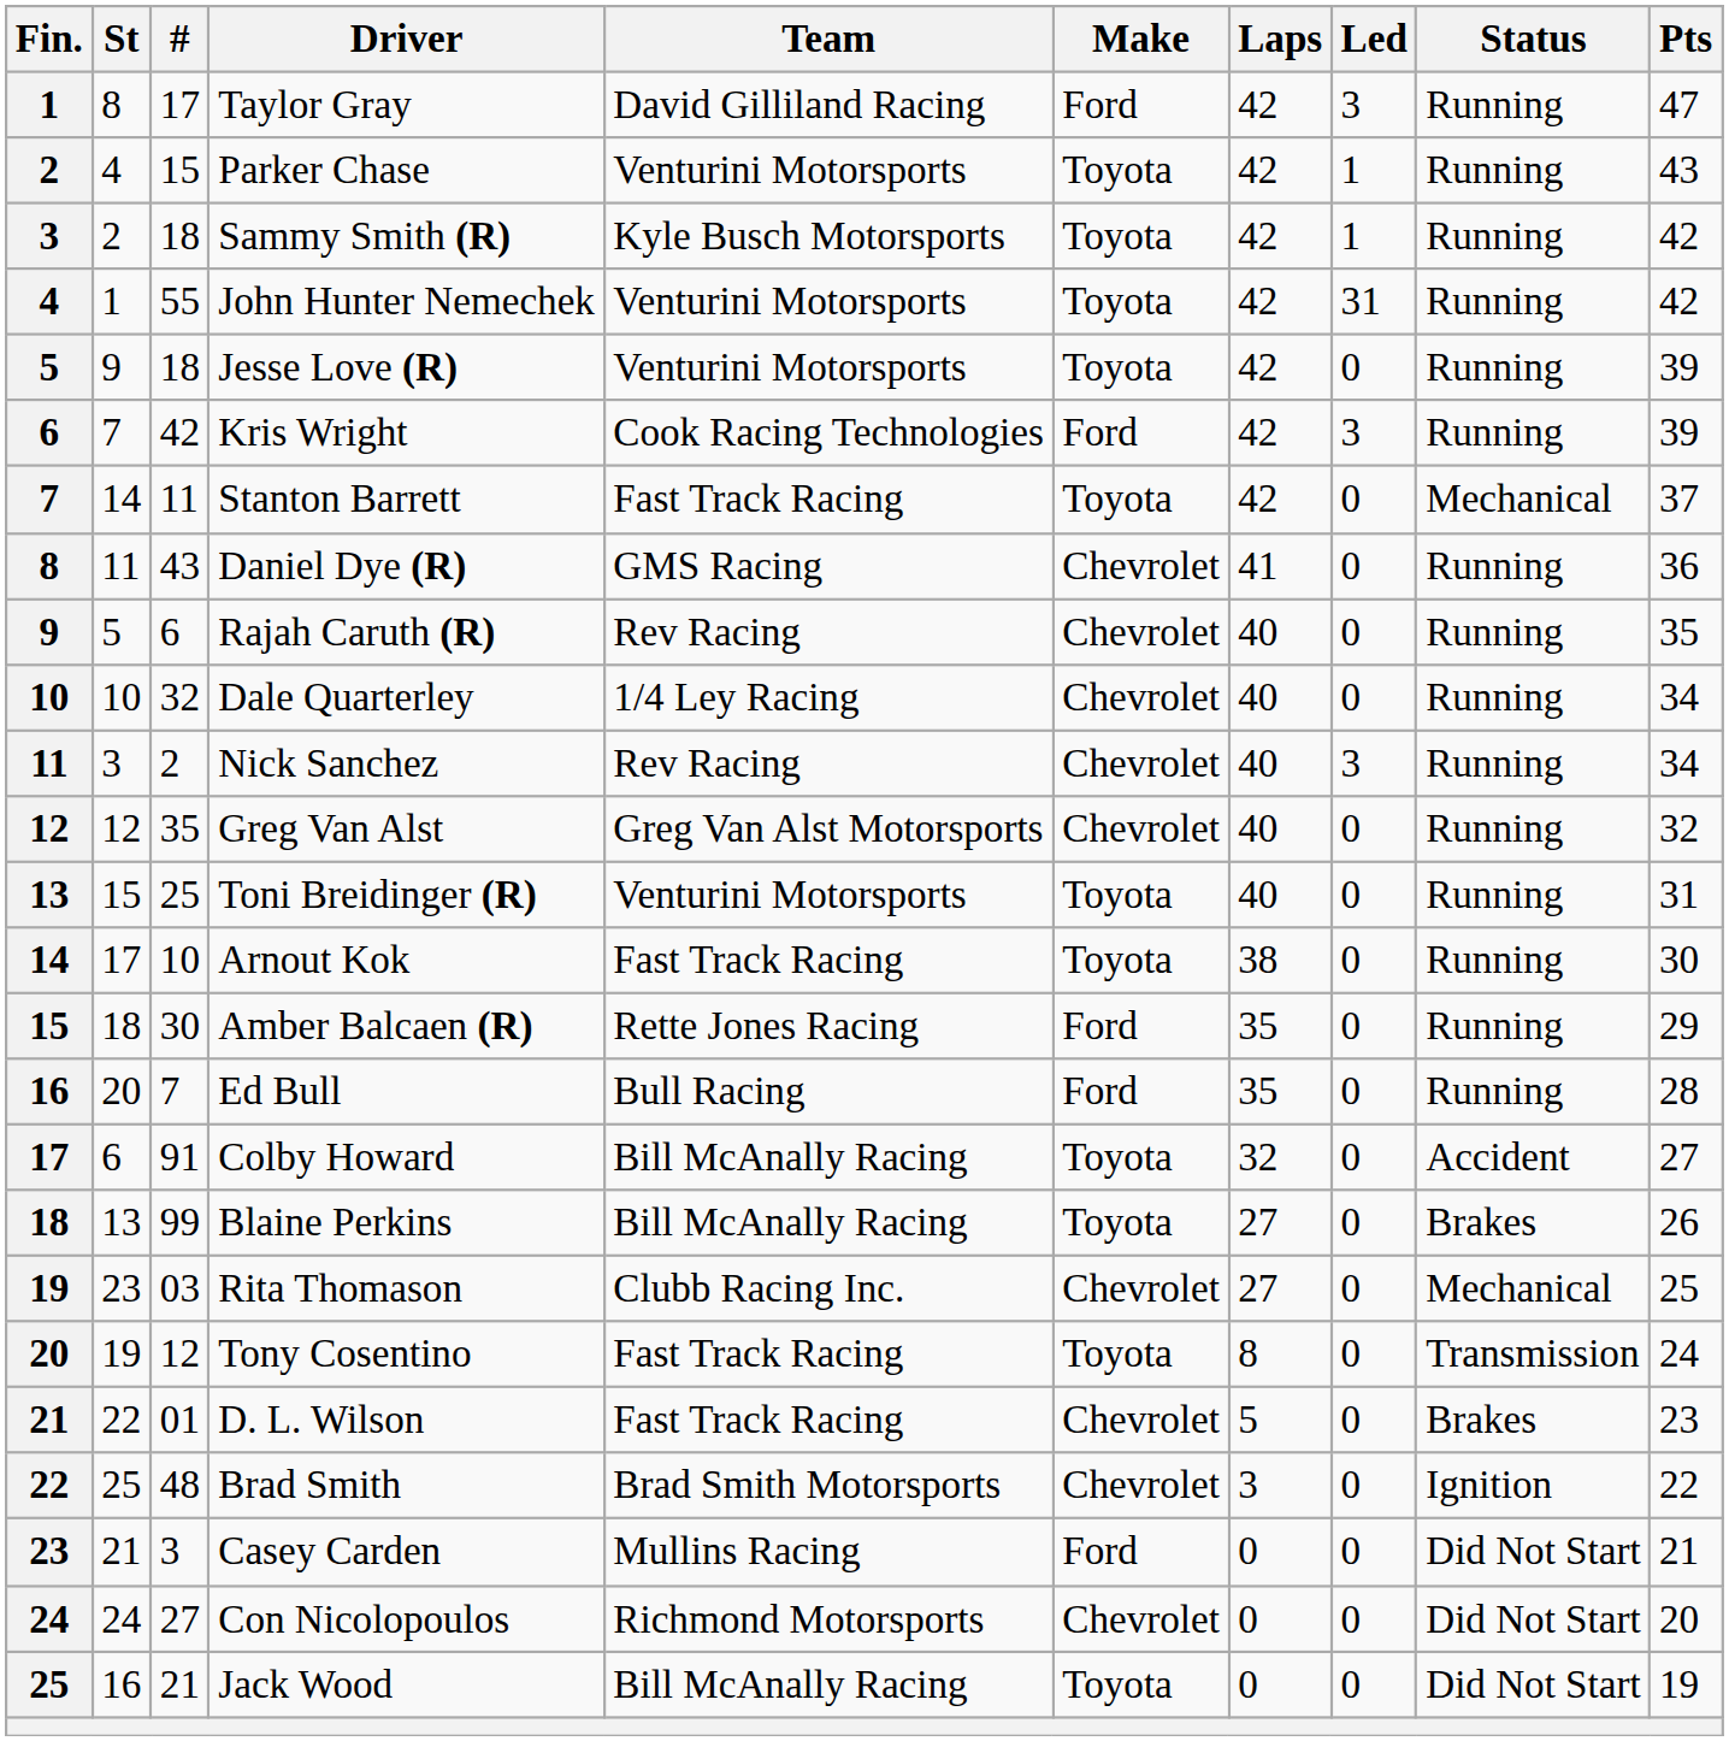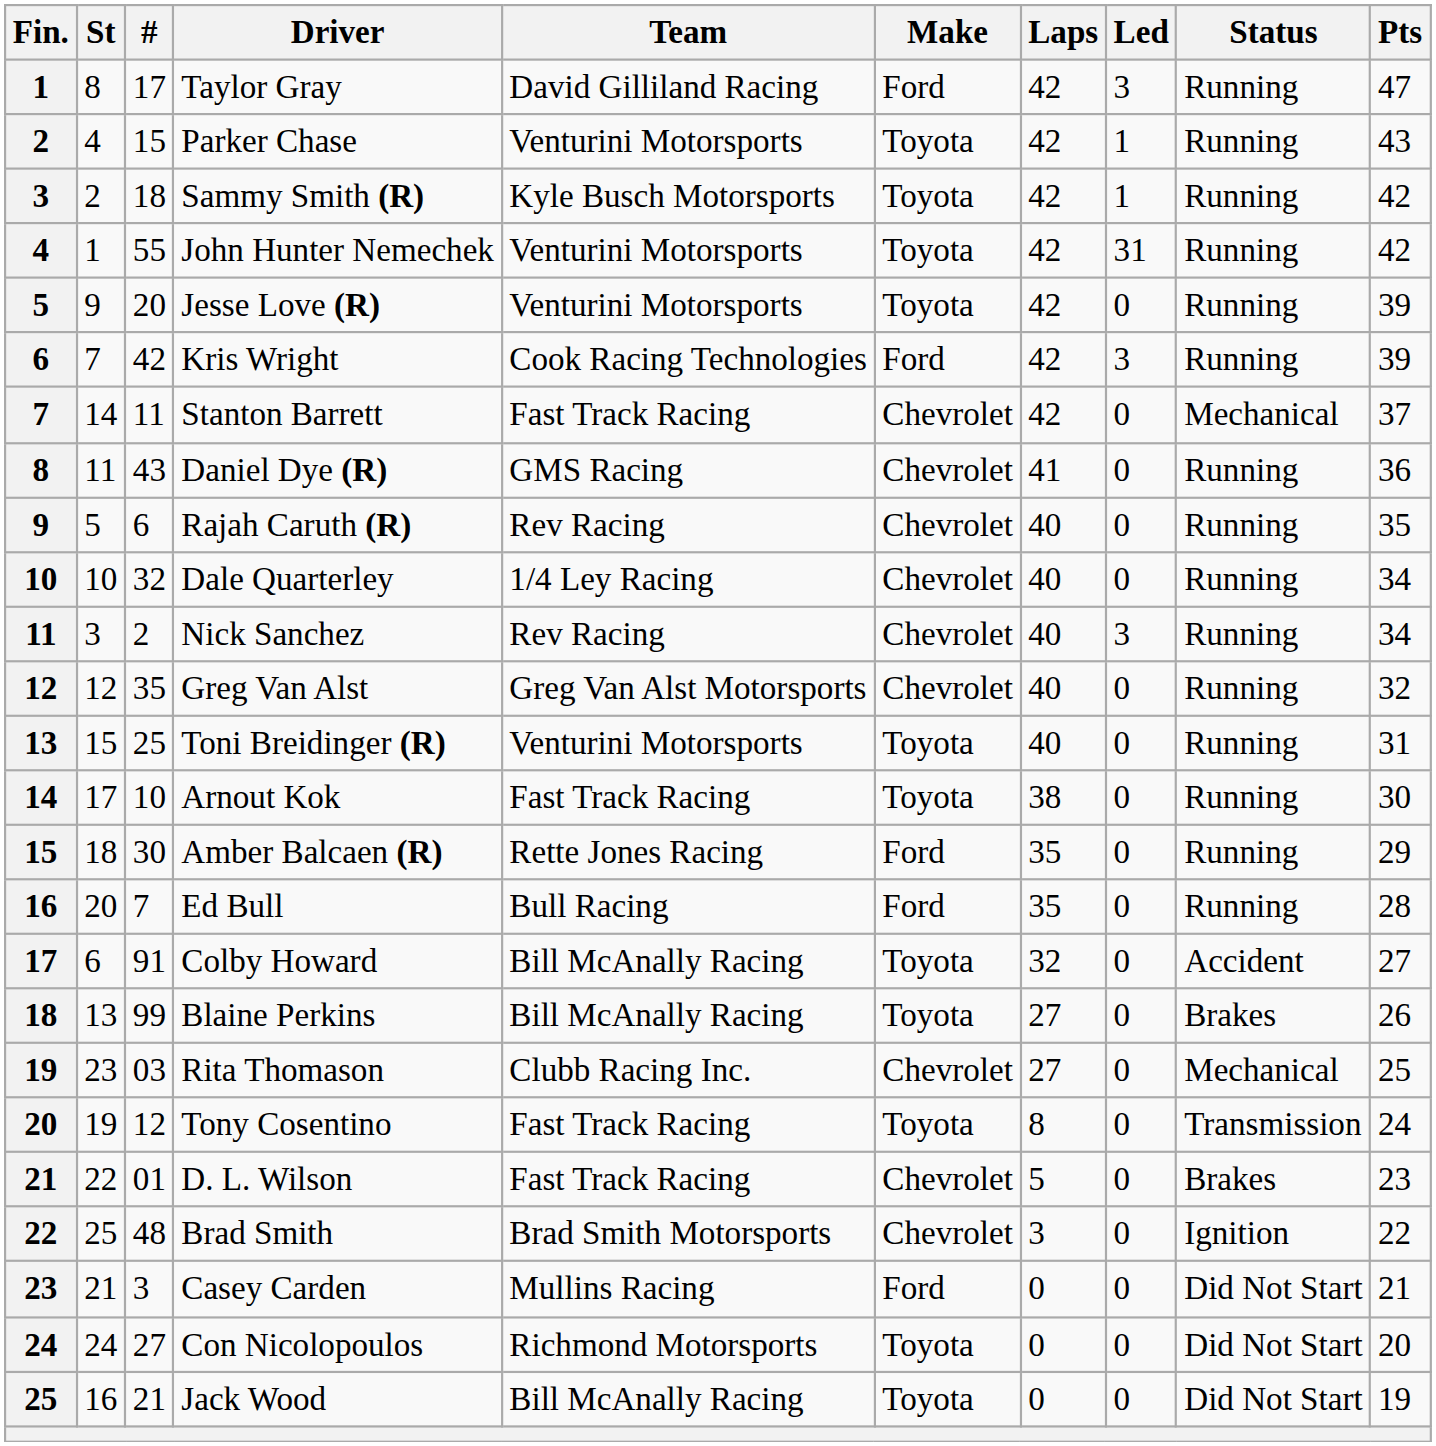 <table class="wikitable" style="font-size:95%">
 <tr>
 <th>Fin.</th>
 <th>St</th>
 <th>#</th>
 <th>Driver</th>
 <th>Team</th>
 <th>Make</th>
 <th>Laps</th>
 <th>Led</th>
 <th>Status</th>
 <th>Pts</th>
 </tr>
 <tr>
 <th>1</th>
 <td>8</td>
 <td>17</td>
 <td>Taylor Gray</td>
 <td>David Gilliland Racing</td>
 <td>Ford</td>
 <td>42</td>
 <td>3</td>
 <td>Running</td>
 <td>47</td>
 </tr>
 <tr>
 <th>2</th>
 <td>4</td>
 <td>15</td>
 <td>Parker Chase</td>
 <td>Venturini Motorsports</td>
 <td>Toyota</td>
 <td>42</td>
 <td>1</td>
 <td>Running</td>
 <td>43</td>
 </tr>
 <tr>
 <th>3</th>
 <td>2</td>
 <td>18</td>
 <td>Sammy Smith <strong>(R)</strong></td>
 <td>Kyle Busch Motorsports</td>
 <td>Toyota</td>
 <td>42</td>
 <td>1</td>
 <td>Running</td>
 <td>42</td>
 </tr>
 <tr>
 <th>4</th>
 <td>1</td>
 <td>55</td>
 <td>John Hunter Nemechek</td>
 <td>Venturini Motorsports</td>
 <td>Toyota</td>
 <td>42</td>
 <td>31</td>
 <td>Running</td>
 <td>42</td>
 </tr>
 <tr>
 <th>5</th>
 <td>9</td>
-<td>18</td>
+<td>20</td>
 <td>Jesse Love <strong>(R)</strong></td>
 <td>Venturini Motorsports</td>
 <td>Toyota</td>
 <td>42</td>
 <td>0</td>
 <td>Running</td>
 <td>39</td>
 </tr>
 <tr>
 <th>6</th>
 <td>7</td>
 <td>42</td>
 <td>Kris Wright</td>
 <td>Cook Racing Technologies</td>
 <td>Ford</td>
 <td>42</td>
 <td>3</td>
 <td>Running</td>
 <td>39</td>
 </tr>
 <tr>
 <th>7</th>
 <td>14</td>
 <td>11</td>
 <td>Stanton Barrett</td>
 <td>Fast Track Racing</td>
-<td>Toyota</td>
+<td>Chevrolet</td>
 <td>42</td>
 <td>0</td>
 <td>Mechanical</td>
 <td>37</td>
 </tr>
 <tr>
 <th>8</th>
 <td>11</td>
 <td>43</td>
 <td>Daniel Dye <strong>(R)</strong></td>
 <td>GMS Racing</td>
 <td>Chevrolet</td>
 <td>41</td>
 <td>0</td>
 <td>Running</td>
 <td>36</td>
 </tr>
 <tr>
 <th>9</th>
 <td>5</td>
 <td>6</td>
 <td>Rajah Caruth <strong>(R)</strong></td>
 <td>Rev Racing</td>
 <td>Chevrolet</td>
 <td>40</td>
 <td>0</td>
 <td>Running</td>
 <td>35</td>
 </tr>
 <tr>
 <th>10</th>
 <td>10</td>
 <td>32</td>
 <td>Dale Quarterley</td>
 <td>1/4 Ley Racing</td>
 <td>Chevrolet</td>
 <td>40</td>
 <td>0</td>
 <td>Running</td>
 <td>34</td>
 </tr>
 <tr>
 <th>11</th>
 <td>3</td>
 <td>2</td>
 <td>Nick Sanchez</td>
 <td>Rev Racing</td>
 <td>Chevrolet</td>
 <td>40</td>
 <td>3</td>
 <td>Running</td>
 <td>34</td>
 </tr>
 <tr>
 <th>12</th>
 <td>12</td>
 <td>35</td>
 <td>Greg Van Alst</td>
 <td>Greg Van Alst Motorsports</td>
 <td>Chevrolet</td>
 <td>40</td>
 <td>0</td>
 <td>Running</td>
 <td>32</td>
 </tr>
 <tr>
 <th>13</th>
 <td>15</td>
 <td>25</td>
 <td>Toni Breidinger <strong>(R)</strong></td>
 <td>Venturini Motorsports</td>
 <td>Toyota</td>
 <td>40</td>
 <td>0</td>
 <td>Running</td>
 <td>31</td>
 </tr>
 <tr>
 <th>14</th>
 <td>17</td>
 <td>10</td>
 <td>Arnout Kok</td>
 <td>Fast Track Racing</td>
 <td>Toyota</td>
 <td>38</td>
 <td>0</td>
 <td>Running</td>
 <td>30</td>
 </tr>
 <tr>
 <th>15</th>
 <td>18</td>
 <td>30</td>
 <td>Amber Balcaen <strong>(R)</strong></td>
 <td>Rette Jones Racing</td>
 <td>Ford</td>
 <td>35</td>
 <td>0</td>
 <td>Running</td>
 <td>29</td>
 </tr>
 <tr>
 <th>16</th>
 <td>20</td>
 <td>7</td>
 <td>Ed Bull</td>
 <td>Bull Racing</td>
 <td>Ford</td>
 <td>35</td>
 <td>0</td>
 <td>Running</td>
 <td>28</td>
 </tr>
 <tr>
 <th>17</th>
 <td>6</td>
 <td>91</td>
 <td>Colby Howard</td>
 <td>Bill McAnally Racing</td>
 <td>Toyota</td>
 <td>32</td>
 <td>0</td>
 <td>Accident</td>
 <td>27</td>
 </tr>
 <tr>
 <th>18</th>
 <td>13</td>
 <td>99</td>
 <td>Blaine Perkins</td>
 <td>Bill McAnally Racing</td>
 <td>Toyota</td>
 <td>27</td>
 <td>0</td>
 <td>Brakes</td>
 <td>26</td>
 </tr>
 <tr>
 <th>19</th>
 <td>23</td>
 <td>03</td>
 <td>Rita Thomason</td>
 <td>Clubb Racing Inc.</td>
 <td>Chevrolet</td>
 <td>27</td>
 <td>0</td>
 <td>Mechanical</td>
 <td>25</td>
 </tr>
 <tr>
 <th>20</th>
 <td>19</td>
 <td>12</td>
 <td>Tony Cosentino</td>
 <td>Fast Track Racing</td>
 <td>Toyota</td>
 <td>8</td>
 <td>0</td>
 <td>Transmission</td>
 <td>24</td>
 </tr>
 <tr>
 <th>21</th>
 <td>22</td>
 <td>01</td>
 <td>D. L. Wilson</td>
 <td>Fast Track Racing</td>
 <td>Chevrolet</td>
 <td>5</td>
 <td>0</td>
 <td>Brakes</td>
 <td>23</td>
 </tr>
 <tr>
 <th>22</th>
 <td>25</td>
 <td>48</td>
 <td>Brad Smith</td>
 <td>Brad Smith Motorsports</td>
 <td>Chevrolet</td>
 <td>3</td>
 <td>0</td>
 <td>Ignition</td>
 <td>22</td>
 </tr>
 <tr>
 <th>23</th>
 <td>21</td>
 <td>3</td>
 <td>Casey Carden</td>
 <td>Mullins Racing</td>
 <td>Ford</td>
 <td>0</td>
 <td>0</td>
 <td>Did Not Start</td>
 <td>21</td>
 </tr>
 <tr>
 <th>24</th>
 <td>24</td>
 <td>27</td>
 <td>Con Nicolopoulos</td>
 <td>Richmond Motorsports</td>
-<td>Chevrolet</td>
+<td>Toyota</td>
 <td>0</td>
 <td>0</td>
 <td>Did Not Start</td>
 <td>20</td>
 </tr>
 <tr>
 <th>25</th>
 <td>16</td>
 <td>21</td>
 <td>Jack Wood</td>
 <td>Bill McAnally Racing</td>
 <td>Toyota</td>
 <td>0</td>
 <td>0</td>
 <td>Did Not Start</td>
 <td>19</td>
 </tr>
 <tr>
 <th colspan="10"></th>
 </tr>
 </table>
